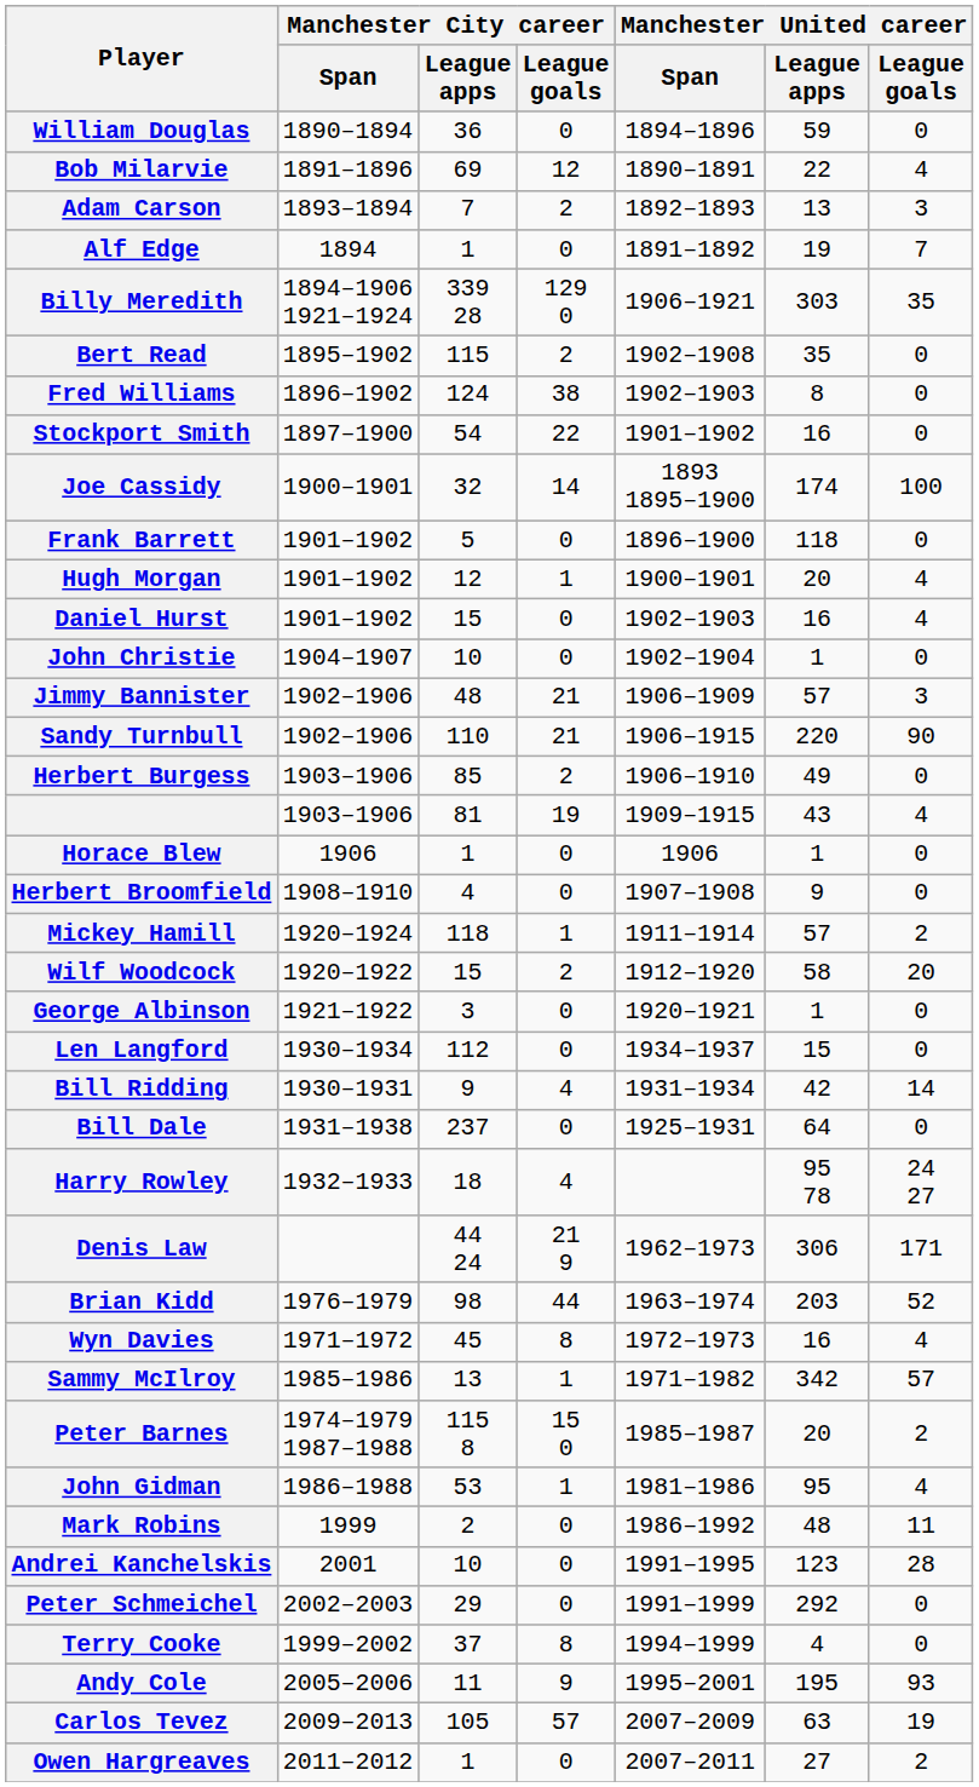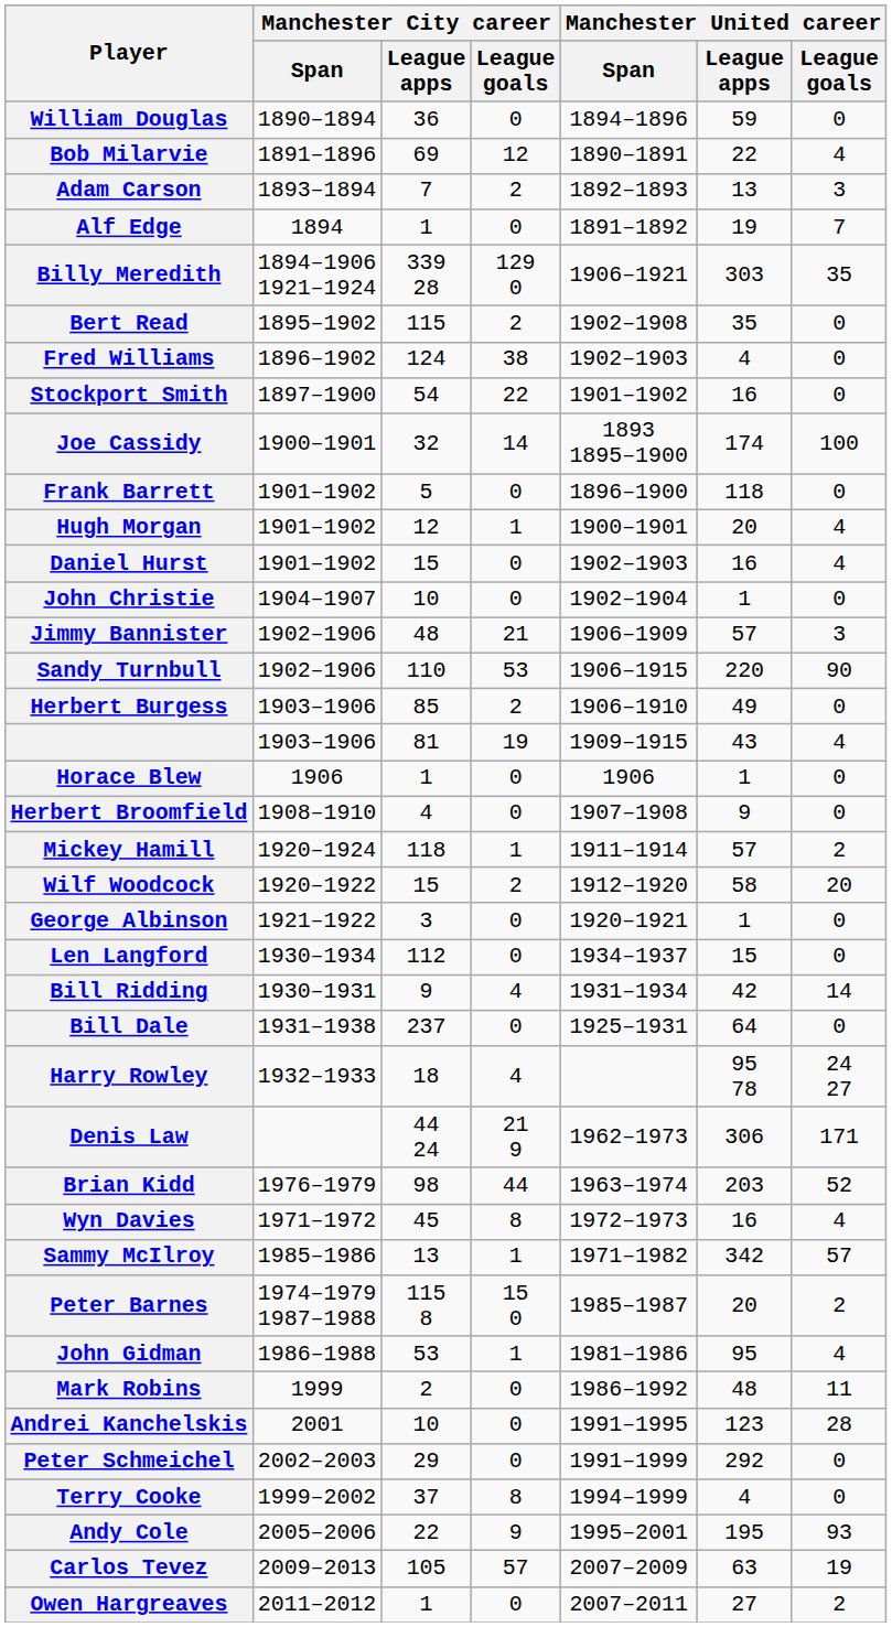 <table class="wikitable plainrowheaders" style="text-align:center">
 <tr>
 <th rowspan="2" scope="col">Player</th>
 <th colspan="3" scope="col">Manchester City career</th>
 <th colspan="3" scope="col">Manchester United career</th>
 </tr>
 <tr>
 <th scope="col">Span</th>
 <th scope="col">League<br>apps</th>
 <th scope="col">League<br>goals</th>
 <th scope="col">Span</th>
 <th scope="col">League<br>apps</th>
 <th scope="col">League<br>goals</th>
 </tr>
 <tr>
 <th scope="row" align="left"> <a href='#'>William Douglas</a></th>
 <td>1890–1894</td>
 <td>36</td>
 <td>0</td>
 <td>1894–1896</td>
 <td>59</td>
 <td>0</td>
 </tr>
 <tr>
 <th scope="row" align="left"> <a href='#'>Bob Milarvie</a></th>
 <td>1891–1896</td>
 <td>69</td>
 <td>12</td>
 <td>1890–1891</td>
 <td>22</td>
 <td>4</td>
 </tr>
 <tr>
 <th scope="row" align="left"> <a href='#'>Adam Carson</a></th>
 <td>1893–1894</td>
 <td>7</td>
 <td>2</td>
 <td>1892–1893</td>
 <td>13</td>
 <td>3</td>
 </tr>
 <tr>
 <th scope="row" align="left"> <a href='#'>Alf Edge</a></th>
 <td>1894</td>
 <td>1</td>
 <td>0</td>
 <td>1891–1892</td>
 <td>19</td>
 <td>7</td>
 </tr>
 <tr>
 <th scope="row" align="left"> <a href='#'>Billy Meredith</a></th>
 <td>1894–1906<br>1921–1924</td>
 <td>339<br>28</td>
 <td>129<br>0</td>
 <td>1906–1921</td>
 <td>303</td>
 <td>35</td>
 </tr>
 <tr>
 <th scope="row" align="left"> <a href='#'>Bert Read</a></th>
 <td>1895–1902</td>
 <td>115</td>
 <td>2</td>
 <td>1902–1908</td>
 <td>35</td>
 <td>0</td>
 </tr>
 <tr>
 <th scope="row" align="left"> <a href='#'>Fred Williams</a></th>
 <td>1896–1902</td>
 <td>124</td>
 <td>38</td>
 <td>1902–1903</td>
-<td>8</td>
+<td>4</td>
 <td>0</td>
 </tr>
 <tr>
 <th scope="row" align="left"> <a href='#'>Stockport Smith</a></th>
 <td>1897–1900</td>
 <td>54</td>
 <td>22</td>
 <td>1901–1902</td>
 <td>16</td>
 <td>0</td>
 </tr>
 <tr>
 <th scope="row" align="left"> <a href='#'>Joe Cassidy</a></th>
 <td>1900–1901</td>
 <td>32</td>
 <td>14</td>
 <td>1893<br>1895–1900</td>
 <td>174</td>
 <td>100</td>
 </tr>
 <tr>
 <th scope="row" align="left"> <a href='#'>Frank Barrett</a></th>
 <td>1901–1902</td>
 <td>5</td>
 <td>0</td>
 <td>1896–1900</td>
 <td>118</td>
 <td>0</td>
 </tr>
 <tr>
 <th scope="row" align="left"> <a href='#'>Hugh Morgan</a></th>
 <td>1901–1902</td>
 <td>12</td>
 <td>1</td>
 <td>1900–1901</td>
 <td>20</td>
 <td>4</td>
 </tr>
 <tr>
 <th scope="row" align="left"> <a href='#'>Daniel Hurst</a></th>
 <td>1901–1902</td>
 <td>15</td>
 <td>0</td>
 <td>1902–1903</td>
 <td>16</td>
 <td>4</td>
 </tr>
 <tr>
 <th scope="row" align="left"> <a href='#'>John Christie</a></th>
 <td>1904–1907</td>
 <td>10</td>
 <td>0</td>
 <td>1902–1904</td>
 <td>1</td>
 <td>0</td>
 </tr>
 <tr>
 <th scope="row" align="left"> <a href='#'>Jimmy Bannister</a></th>
 <td>1902–1906</td>
 <td>48</td>
 <td>21</td>
 <td>1906–1909</td>
 <td>57</td>
 <td>3</td>
 </tr>
 <tr>
 <th scope="row" align="left"> <a href='#'>Sandy Turnbull</a></th>
 <td>1902–1906</td>
 <td>110</td>
-<td>21</td>
+<td>53</td>
 <td>1906–1915</td>
 <td>220</td>
 <td>90</td>
 </tr>
 <tr>
 <th scope="row" align="left"> <a href='#'>Herbert Burgess</a></th>
 <td>1903–1906</td>
 <td>85</td>
 <td>2</td>
 <td>1906–1910</td>
 <td>49</td>
 <td>0</td>
 </tr>
 <tr>
 <th scope="row" align="left"></th>
 <td>1903–1906</td>
 <td>81</td>
 <td>19</td>
 <td>1909–1915</td>
 <td>43</td>
 <td>4</td>
 </tr>
 <tr>
 <th scope="row" align="left"> <a href='#'>Horace Blew</a></th>
 <td>1906</td>
 <td>1</td>
 <td>0</td>
 <td>1906</td>
 <td>1</td>
 <td>0</td>
 </tr>
 <tr>
 <th scope="row" align="left"> <a href='#'>Herbert Broomfield</a></th>
 <td>1908–1910</td>
 <td>4</td>
 <td>0</td>
 <td>1907–1908</td>
 <td>9</td>
 <td>0</td>
 </tr>
 <tr>
 <th scope="row" align="left"> <a href='#'>Mickey Hamill</a></th>
 <td>1920–1924</td>
 <td>118</td>
 <td>1</td>
 <td>1911–1914</td>
 <td>57</td>
 <td>2</td>
 </tr>
 <tr>
 <th scope="row" align="left"> <a href='#'>Wilf Woodcock</a></th>
 <td>1920–1922</td>
 <td>15</td>
 <td>2</td>
 <td>1912–1920</td>
 <td>58</td>
 <td>20</td>
 </tr>
 <tr>
 <th scope="row" align="left"> <a href='#'>George Albinson</a></th>
 <td>1921–1922</td>
 <td>3</td>
 <td>0</td>
 <td>1920–1921</td>
 <td>1</td>
 <td>0</td>
 </tr>
 <tr>
 <th scope="row" align="left"> <a href='#'>Len Langford</a></th>
 <td>1930–1934</td>
 <td>112</td>
 <td>0</td>
 <td>1934–1937</td>
 <td>15</td>
 <td>0</td>
 </tr>
 <tr>
 <th scope="row" align="left"> <a href='#'>Bill Ridding</a></th>
 <td>1930–1931</td>
 <td>9</td>
 <td>4</td>
 <td>1931–1934</td>
 <td>42</td>
 <td>14</td>
 </tr>
 <tr>
 <th scope="row" align="left"> <a href='#'>Bill Dale</a></th>
 <td>1931–1938</td>
 <td>237</td>
 <td>0</td>
 <td>1925–1931</td>
 <td>64</td>
 <td>0</td>
 </tr>
 <tr>
 <th scope="row" align="left"> <a href='#'>Harry Rowley</a></th>
 <td>1932–1933</td>
 <td>18</td>
 <td>4</td>
 <td></td>
 <td>95<br>78</td>
 <td>24<br>27</td>
 </tr>
 <tr>
 <th scope="row" align="left"> <a href='#'>Denis Law</a></th>
 <td></td>
 <td>44<br>24</td>
 <td>21<br>9</td>
 <td>1962–1973</td>
 <td>306</td>
 <td>171</td>
 </tr>
 <tr>
 <th scope="row" align="left"> <a href='#'>Brian Kidd</a></th>
 <td>1976–1979</td>
 <td>98</td>
 <td>44</td>
 <td>1963–1974</td>
 <td>203</td>
 <td>52</td>
 </tr>
 <tr>
 <th scope="row" align="left"> <a href='#'>Wyn Davies</a></th>
 <td>1971–1972</td>
 <td>45</td>
 <td>8</td>
 <td>1972–1973</td>
 <td>16</td>
 <td>4</td>
 </tr>
 <tr>
 <th scope="row" align="left"> <a href='#'>Sammy McIlroy</a></th>
 <td>1985–1986</td>
 <td>13</td>
 <td>1</td>
 <td>1971–1982</td>
 <td>342</td>
 <td>57</td>
 </tr>
 <tr>
 <th scope="row" align="left"> <a href='#'>Peter Barnes</a></th>
 <td>1974–1979<br>1987–1988</td>
 <td>115<br>8</td>
 <td>15<br>0</td>
 <td>1985–1987</td>
 <td>20</td>
 <td>2</td>
 </tr>
 <tr>
 <th scope="row" align="left"> <a href='#'>John Gidman</a></th>
 <td>1986–1988</td>
 <td>53</td>
 <td>1</td>
 <td>1981–1986</td>
 <td>95</td>
 <td>4</td>
 </tr>
 <tr>
 <th scope="row" align="left"> <a href='#'>Mark Robins</a></th>
 <td>1999</td>
 <td>2</td>
 <td>0</td>
 <td>1986–1992</td>
 <td>48</td>
 <td>11</td>
 </tr>
 <tr>
 <th scope="row" align="left"> <a href='#'>Andrei Kanchelskis</a></th>
 <td>2001</td>
 <td>10</td>
 <td>0</td>
 <td>1991–1995</td>
 <td>123</td>
 <td>28</td>
 </tr>
 <tr>
 <th scope="row" align="left"> <a href='#'>Peter Schmeichel</a></th>
 <td>2002–2003</td>
 <td>29</td>
 <td>0</td>
 <td>1991–1999</td>
 <td>292</td>
 <td>0</td>
 </tr>
 <tr>
 <th scope="row" align="left"> <a href='#'>Terry Cooke</a></th>
 <td>1999–2002</td>
 <td>37</td>
 <td>8</td>
 <td>1994–1999</td>
 <td>4</td>
 <td>0</td>
 </tr>
 <tr>
 <th scope="row" align="left"> <a href='#'>Andy Cole</a></th>
 <td>2005–2006</td>
-<td>11</td>
+<td>22</td>
 <td>9</td>
 <td>1995–2001</td>
 <td>195</td>
 <td>93</td>
 </tr>
 <tr>
 <th scope="row" align="left"> <a href='#'>Carlos Tevez</a></th>
 <td>2009–2013</td>
 <td>105</td>
 <td>57</td>
 <td>2007–2009</td>
 <td>63</td>
 <td>19</td>
 </tr>
 <tr>
 <th scope="row" align="left"> <a href='#'>Owen Hargreaves</a></th>
 <td>2011–2012</td>
 <td>1</td>
 <td>0</td>
 <td>2007–2011</td>
 <td>27</td>
 <td>2</td>
 </tr>
 </table>
